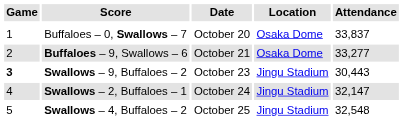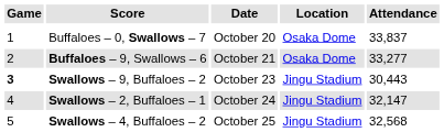 <table border="0" cellspacing="3" cellpadding="3">
 <tr style="background: #e3e3e3;">
 <th>Game</th>
 <th>Score</th>
 <th>Date</th>
 <th>Location</th>
 <th>Attendance</th>
 </tr>
 <tr style="background: #e3e3e3;">
 </tr>
 <tr>
 <td>1</td>
 <td>Buffaloes – 0, <strong>Swallows</strong> – 7</td>
 <td>October 20</td>
 <td><a href='#'>Osaka Dome</a></td>
 <td>33,837</td>
 </tr>
 <tr style="background: #e3e3e3;">
 <td>2</td>
 <td><strong>Buffaloes</strong> – 9, Swallows – 6</td>
 <td>October 21</td>
 <td><a href='#'>Osaka Dome</a></td>
 <td>33,277</td>
 </tr>
 <tr>
 <td><strong>3</strong></td>
 <td><strong>Swallows</strong> – 9, Buffaloes – 2</td>
 <td>October 23</td>
 <td><a href='#'>Jingu Stadium</a></td>
 <td>30,443</td>
 </tr>
 <tr style="background: #e3e3e3;">
 <td>4</td>
 <td><strong>Swallows</strong> – 2, Buffaloes – 1</td>
 <td>October 24</td>
 <td><a href='#'>Jingu Stadium</a></td>
 <td>32,147</td>
 </tr>
 <tr>
 <td>5</td>
 <td><strong>Swallows</strong> – 4, Buffaloes – 2</td>
 <td>October 25</td>
 <td><a href='#'>Jingu Stadium</a></td>
-<td>32,548</td>
+<td>32,568</td>
 </tr>
 </table>
